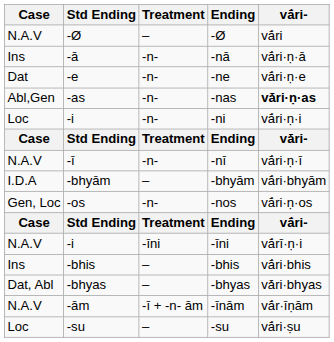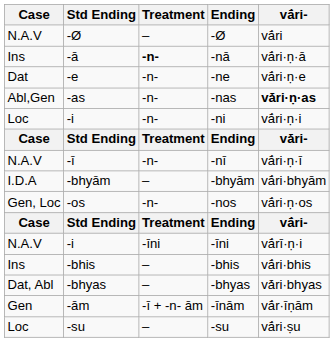 <table class="wikitable">
 <tr>
 <th>Case</th>
 <th>Std Ending</th>
 <th>Treatment</th>
 <th>Ending</th>
 <th>vā́ri-</th>
 </tr>
 <tr>
 <td>N.A.V</td>
 <td>-Ø</td>
 <td>–</td>
 <td>-Ø</td>
 <td>vā́ri</td>
 </tr>
 <tr>
 <td>Ins</td>
 <td>-ā</td>
-<td>-n-</td>
+<td><strong>-n-</strong></td>
 <td>-nā</td>
 <td>vā́ri·ṇ·ā</td>
 </tr>
 <tr>
 <td>Dat</td>
 <td>-e</td>
 <td>-n-</td>
 <td>-ne</td>
 <td>vā́ri·ṇ·e</td>
 </tr>
 <tr>
 <td>Abl,Gen</td>
 <td>-as</td>
 <td>-n-</td>
 <td>-nas</td>
 <td><strong>vā́ri·ṇ·as</strong></td>
 </tr>
 <tr>
 <td>Loc</td>
 <td>-i</td>
 <td>-n-</td>
 <td>-ni</td>
 <td>vā́ri·ṇ·i</td>
 </tr>
 <tr>
 <th>Case</th>
 <th>Std Ending</th>
 <th>Treatment</th>
 <th>Ending</th>
 <th>vā́ri-</th>
 </tr>
 <tr>
 <td>N.A.V</td>
 <td>-ī</td>
 <td>-n-</td>
 <td>-nī</td>
 <td>vā́ri·ṇ·ī</td>
 </tr>
 <tr>
 <td>I.D.A</td>
 <td>-bhyām</td>
 <td>–</td>
 <td>-bhyām</td>
 <td>vā́ri·bhyām</td>
 </tr>
 <tr>
 <td>Gen, Loc</td>
 <td>-os</td>
 <td>-n-</td>
 <td>-nos</td>
 <td>vā́ri·ṇ·os</td>
 </tr>
 <tr>
 <th>Case</th>
 <th>Std Ending</th>
 <th>Treatment</th>
 <th>Ending</th>
 <th>vā́ri-</th>
 </tr>
 <tr>
 <td>N.A.V</td>
 <td>-i</td>
 <td>-īni</td>
 <td>-īni</td>
 <td>vā́rī·ṇ·i</td>
 </tr>
 <tr>
 <td>Ins</td>
 <td>-bhis</td>
 <td>–</td>
 <td>-bhis</td>
 <td>vā́ri·bhis</td>
 </tr>
 <tr>
 <td>Dat, Abl</td>
 <td>-bhyas</td>
 <td>–</td>
 <td>-bhyas</td>
 <td>vā́ri·bhyas</td>
 </tr>
 <tr>
-<td>N.A.V</td>
+<td>Gen</td>
 <td>-ām</td>
 <td>-ī + -n- ām</td>
 <td>-īnām</td>
 <td>vā́r·īṇām</td>
 </tr>
 <tr>
 <td>Loc</td>
 <td>-su</td>
 <td>–</td>
 <td>-su</td>
 <td>vā́ri·ṣu</td>
 </tr>
 </table>
